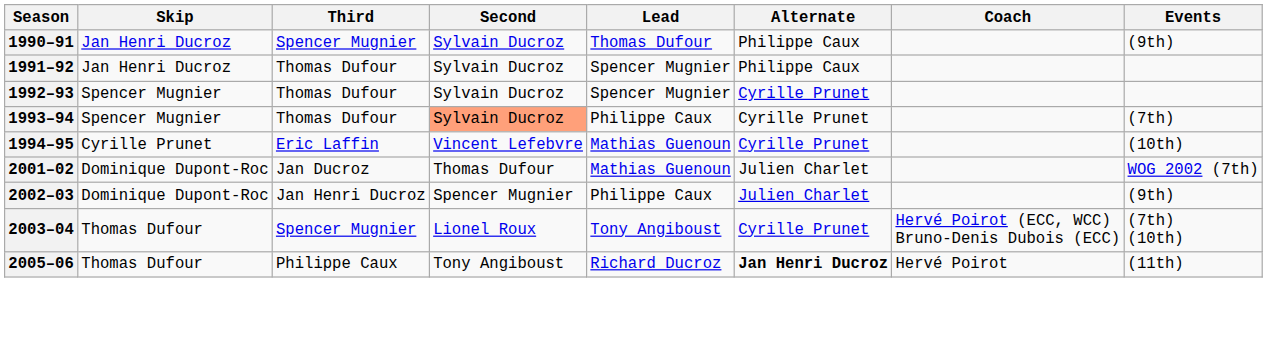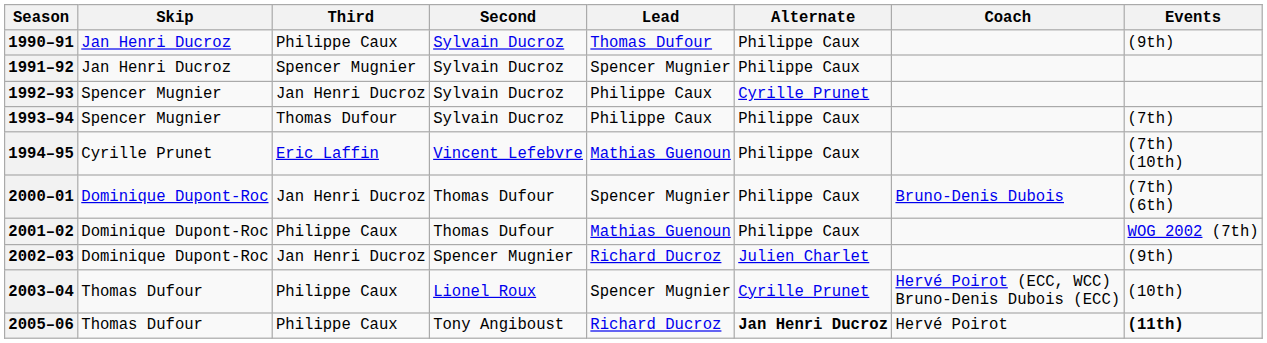 <table class="wikitable">
 <tr>
 <th scope="col">Season</th>
 <th scope="col">Skip</th>
 <th scope="col">Third</th>
 <th scope="col">Second</th>
 <th scope="col">Lead</th>
 <th scope="col">Alternate</th>
 <th scope="col">Coach</th>
 <th scope="col">Events</th>
 </tr>
 <tr>
 <th scope="row">1990–91</th>
 <td><a href='#'>Jan Henri Ducroz</a></td>
-<td><a href='#'>Spencer Mugnier</a></td>
+<td>Philippe Caux</td>
 <td><a href='#'>Sylvain Ducroz</a></td>
 <td><a href='#'>Thomas Dufour</a></td>
 <td>Philippe Caux</td>
 <td></td>
 <td> (9th)</td>
 </tr>
 <tr>
 <th scope="row">1991–92</th>
 <td>Jan Henri Ducroz</td>
-<td>Thomas Dufour</td>
+<td>Spencer Mugnier</td>
 <td>Sylvain Ducroz</td>
 <td>Spencer Mugnier</td>
 <td>Philippe Caux</td>
 <td></td>
 <td> </td>
 </tr>
 <tr>
 <th scope="row">1992–93</th>
 <td>Spencer Mugnier</td>
-<td>Thomas Dufour</td>
+<td>Jan Henri Ducroz</td>
 <td>Sylvain Ducroz</td>
-<td>Spencer Mugnier</td>
+<td>Philippe Caux</td>
 <td><a href='#'>Cyrille Prunet</a></td>
 <td></td>
 <td> </td>
 </tr>
 <tr>
 <th scope="row">1993–94</th>
 <td>Spencer Mugnier</td>
 <td>Thomas Dufour</td>
-<td style="background: lightsalmon;">Sylvain Ducroz</td>
+<td>Sylvain Ducroz</td>
 <td>Philippe Caux</td>
-<td>Cyrille Prunet</td>
+<td>Philippe Caux</td>
 <td></td>
 <td> (7th)</td>
 </tr>
 <tr>
 <th scope="row">1994–95</th>
 <td>Cyrille Prunet</td>
 <td><a href='#'>Eric Laffin</a></td>
 <td><a href='#'>Vincent Lefebvre</a></td>
 <td><a href='#'>Mathias Guenoun</a></td>
-<td><a href='#'>Cyrille Prunet</a></td>
+<td>Philippe Caux</td>
 <td></td>
-<td> (10th)</td>
+<td> (7th)<br> (10th)</td>
+</tr>
+<tr>
+<th scope="row">2000–01</th>
+<td><a href='#'>Dominique Dupont-Roc</a></td>
+<td>Jan Henri Ducroz</td>
+<td>Thomas Dufour</td>
+<td>Spencer Mugnier</td>
+<td>Philippe Caux</td>
+<td><a href='#'>Bruno-Denis Dubois</a></td>
+<td> (7th)<br> (6th)</td>
 </tr>
 <tr>
 <th scope="row">2001–02</th>
 <td>Dominique Dupont-Roc</td>
-<td>Jan Ducroz</td>
+<td>Philippe Caux</td>
 <td>Thomas Dufour</td>
 <td><a href='#'>Mathias Guenoun</a></td>
-<td>Julien Charlet</td>
+<td>Philippe Caux</td>
 <td></td>
 <td><a href='#'>WOG 2002</a> (7th)</td>
 </tr>
 <tr>
 <th scope="row">2002–03</th>
 <td>Dominique Dupont-Roc</td>
 <td>Jan Henri Ducroz</td>
 <td>Spencer Mugnier</td>
-<td>Philippe Caux</td>
+<td><a href='#'>Richard Ducroz</a></td>
 <td><a href='#'>Julien Charlet</a></td>
 <td></td>
 <td> (9th)</td>
 </tr>
 <tr>
 <th scope="row">2003–04</th>
 <td>Thomas Dufour</td>
-<td><a href='#'>Spencer Mugnier</a></td>
+<td>Philippe Caux</td>
 <td><a href='#'>Lionel Roux</a></td>
-<td><a href='#'>Tony Angiboust</a></td>
+<td>Spencer Mugnier</td>
 <td><a href='#'>Cyrille Prunet</a></td>
 <td><a href='#'>Hervé Poirot</a> (ECC, WCC)<br>Bruno-Denis Dubois (ECC)</td>
-<td> (7th)<br> (10th)</td>
+<td> (10th)</td>
 </tr>
 <tr>
 <th scope="row">2005–06</th>
 <td>Thomas Dufour</td>
 <td>Philippe Caux</td>
 <td>Tony Angiboust</td>
 <td><a href='#'>Richard Ducroz</a></td>
 <td><strong>Jan Henri Ducroz</strong></td>
 <td>Hervé Poirot</td>
-<td> (11th)</td>
+<td><strong> (11th)</strong></td>
 </tr>
 </table>
